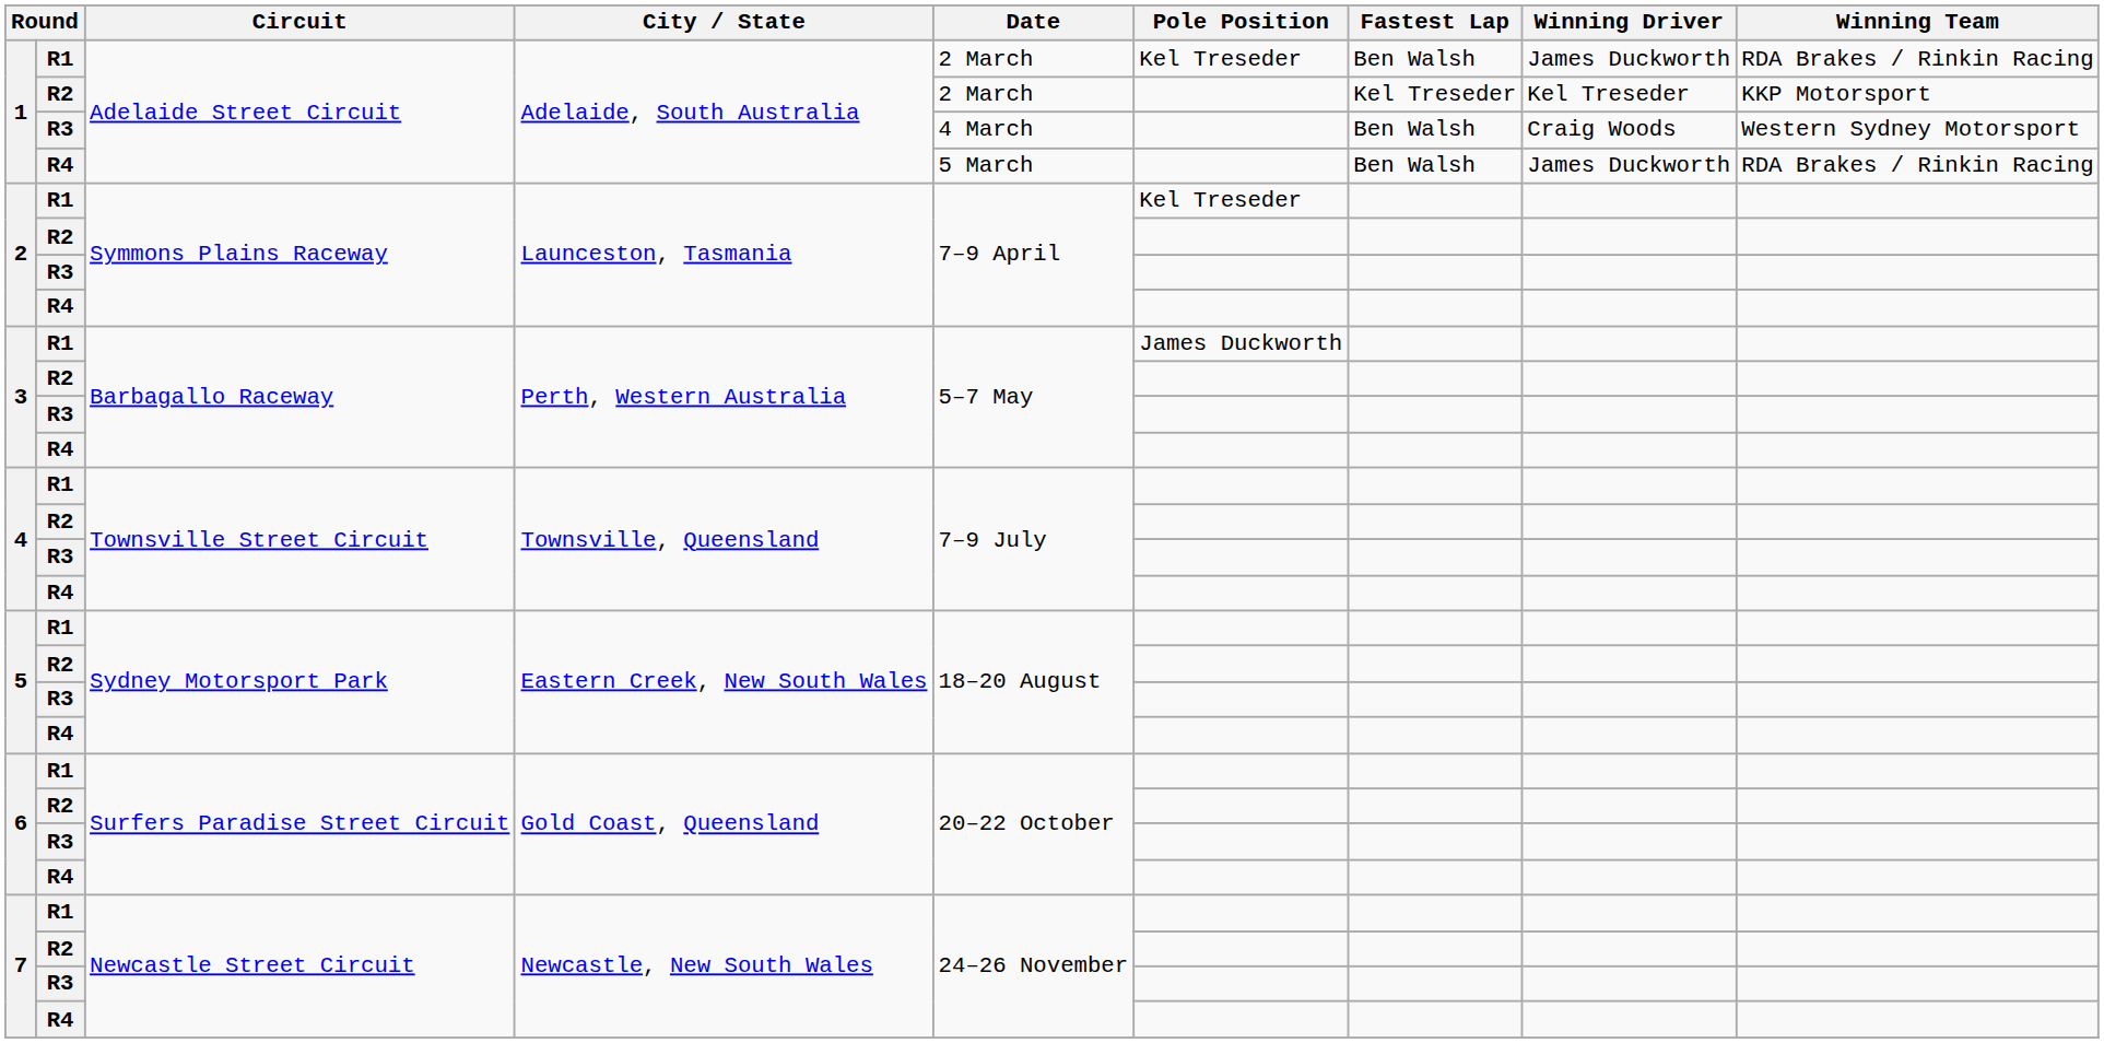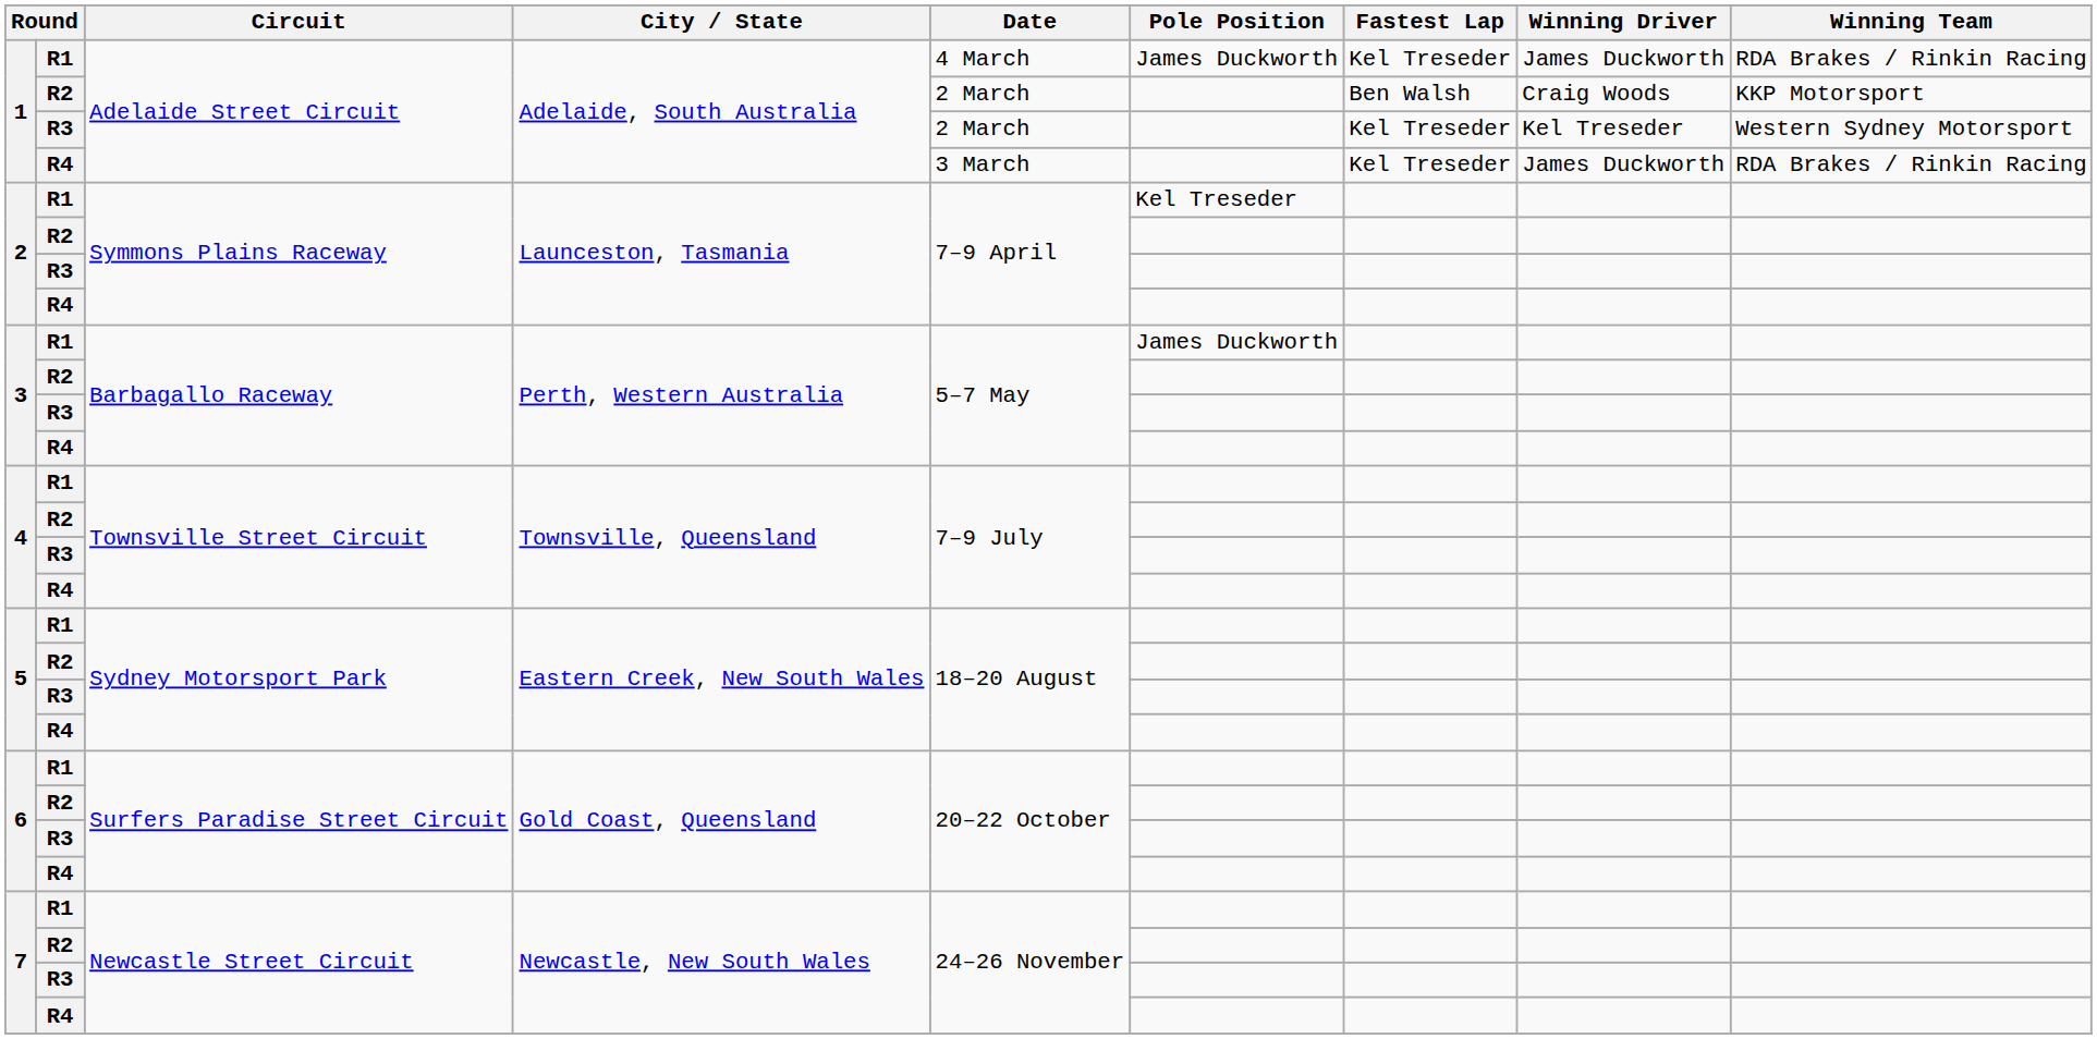 <table class="wikitable" style="font-size: 85%">
 <tr>
 <th colspan="2">Round</th>
 <th>Circuit</th>
 <th>City / State</th>
 <th>Date</th>
 <th>Pole Position</th>
 <th>Fastest Lap</th>
 <th>Winning Driver</th>
 <th>Winning Team</th>
 </tr>
 <tr>
 <th rowspan="4">1</th>
 <th>R1</th>
 <td rowspan="4"> <a href='#'>Adelaide Street Circuit</a></td>
 <td rowspan="4"><a href='#'>Adelaide</a>, <a href='#'>South Australia</a></td>
-<td>2 March</td>
+<td>4 March</td>
+<td> James Duckworth</td>
 <td> Kel Treseder</td>
-<td> Ben Walsh</td>
 <td> James Duckworth</td>
 <td>RDA Brakes / Rinkin Racing</td>
 </tr>
 <tr>
 <th>R2</th>
 <td>2 March</td>
 <td></td>
-<td> Kel Treseder</td>
-<td> Kel Treseder</td>
+<td> Ben Walsh</td>
+<td> Craig Woods</td>
 <td>KKP Motorsport</td>
 </tr>
 <tr>
 <th>R3</th>
-<td>4 March</td>
+<td>2 March</td>
 <td></td>
-<td> Ben Walsh</td>
-<td> Craig Woods</td>
+<td> Kel Treseder</td>
+<td> Kel Treseder</td>
 <td>Western Sydney Motorsport</td>
 </tr>
 <tr>
 <th>R4</th>
-<td>5 March</td>
+<td>3 March</td>
 <td></td>
-<td> Ben Walsh</td>
+<td> Kel Treseder</td>
 <td> James Duckworth</td>
 <td>RDA Brakes / Rinkin Racing</td>
 </tr>
 <tr>
 <th rowspan="4">2</th>
 <th>R1</th>
 <td rowspan="4"> <a href='#'>Symmons Plains Raceway</a></td>
 <td rowspan="4"><a href='#'>Launceston</a>, <a href='#'>Tasmania</a></td>
 <td rowspan="4">7–9 April</td>
 <td> Kel Treseder</td>
 <td></td>
 <td></td>
 <td></td>
 </tr>
 <tr>
 <th>R2</th>
 <td></td>
 <td></td>
 <td></td>
 <td></td>
 </tr>
 <tr>
 <th>R3</th>
 <td></td>
 <td></td>
 <td></td>
 <td></td>
 </tr>
 <tr>
 <th>R4</th>
 <td></td>
 <td></td>
 <td></td>
 <td></td>
 </tr>
 <tr>
 <th rowspan="4">3</th>
 <th>R1</th>
 <td rowspan="4"> <a href='#'>Barbagallo Raceway</a></td>
 <td rowspan="4"><a href='#'>Perth</a>, <a href='#'>Western Australia</a></td>
 <td rowspan="4">5–7 May</td>
 <td> James Duckworth</td>
 <td></td>
 <td></td>
 <td></td>
 </tr>
 <tr>
 <th>R2</th>
 <td></td>
 <td></td>
 <td></td>
 <td></td>
 </tr>
 <tr>
 <th>R3</th>
 <td></td>
 <td></td>
 <td></td>
 <td></td>
 </tr>
 <tr>
 <th>R4</th>
 <td></td>
 <td></td>
 <td></td>
 <td></td>
 </tr>
 <tr>
 <th rowspan="4">4</th>
 <th>R1</th>
 <td rowspan="4"> <a href='#'>Townsville Street Circuit</a></td>
 <td rowspan="4"><a href='#'>Townsville</a>, <a href='#'>Queensland</a></td>
 <td rowspan="4">7–9 July</td>
 <td></td>
 <td></td>
 <td></td>
 <td></td>
 </tr>
 <tr>
 <th>R2</th>
 <td></td>
 <td></td>
 <td></td>
 <td></td>
 </tr>
 <tr>
 <th>R3</th>
 <td></td>
 <td></td>
 <td></td>
 <td></td>
 </tr>
 <tr>
 <th>R4</th>
 <td></td>
 <td></td>
 <td></td>
 <td></td>
 </tr>
 <tr>
 <th rowspan="4">5</th>
 <th>R1</th>
 <td rowspan="4"> <a href='#'>Sydney Motorsport Park</a></td>
 <td rowspan="4"><a href='#'>Eastern Creek</a>, <a href='#'>New South Wales</a></td>
 <td rowspan="4">18–20 August</td>
 <td></td>
 <td></td>
 <td></td>
 <td></td>
 </tr>
 <tr>
 <th>R2</th>
 <td></td>
 <td></td>
 <td></td>
 <td></td>
 </tr>
 <tr>
 <th>R3</th>
 <td></td>
 <td></td>
 <td></td>
 <td></td>
 </tr>
 <tr>
 <th>R4</th>
 <td></td>
 <td></td>
 <td></td>
 <td></td>
 </tr>
 <tr>
 <th rowspan="4">6</th>
 <th>R1</th>
 <td rowspan="4"> <a href='#'>Surfers Paradise Street Circuit</a></td>
 <td rowspan="4"><a href='#'>Gold Coast</a>, <a href='#'>Queensland</a></td>
 <td rowspan="4">20–22 October</td>
 <td></td>
 <td></td>
 <td></td>
 <td></td>
 </tr>
 <tr>
 <th>R2</th>
 <td></td>
 <td></td>
 <td></td>
 <td></td>
 </tr>
 <tr>
 <th>R3</th>
 <td></td>
 <td></td>
 <td></td>
 <td></td>
 </tr>
 <tr>
 <th>R4</th>
 <td></td>
 <td></td>
 <td></td>
 <td></td>
 </tr>
 <tr>
 <th rowspan="4">7</th>
 <th>R1</th>
 <td rowspan="4"> <a href='#'>Newcastle Street Circuit</a></td>
 <td rowspan="4"><a href='#'>Newcastle</a>, <a href='#'>New South Wales</a></td>
 <td rowspan="4">24–26 November</td>
 <td></td>
 <td></td>
 <td></td>
 <td></td>
 </tr>
 <tr>
 <th>R2</th>
 <td></td>
 <td></td>
 <td></td>
 <td></td>
 </tr>
 <tr>
 <th>R3</th>
 <td></td>
 <td></td>
 <td></td>
 <td></td>
 </tr>
 <tr>
 <th>R4</th>
 <td></td>
 <td></td>
 <td></td>
 <td></td>
 </tr>
 <tr>
 </tr>
 </table>
